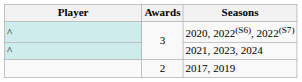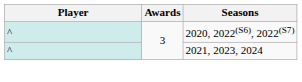 <table class="wikitable sortable">
 <tr>
 <th style=width:12em>Player</th>
 <th>Awards</th>
 <th>Seasons</th>
 </tr>
 <tr>
 <td style="background:#cfecec; width:3em;">^</td>
 <td align="center" rowspan=2>3</td>
 <td>2020, 2022<sup>(S6)</sup>, 2022<sup>(S7)</sup></td>
 </tr>
 <tr>
 <td style="background:#cfecec; width:3em;">^</td>
 <td>2021, 2023, 2024</td>
 </tr>
-<tr>
-<td></td>
-<td align=center>2</td>
-<td>2017, 2019</td>
-</tr>
 </table>
